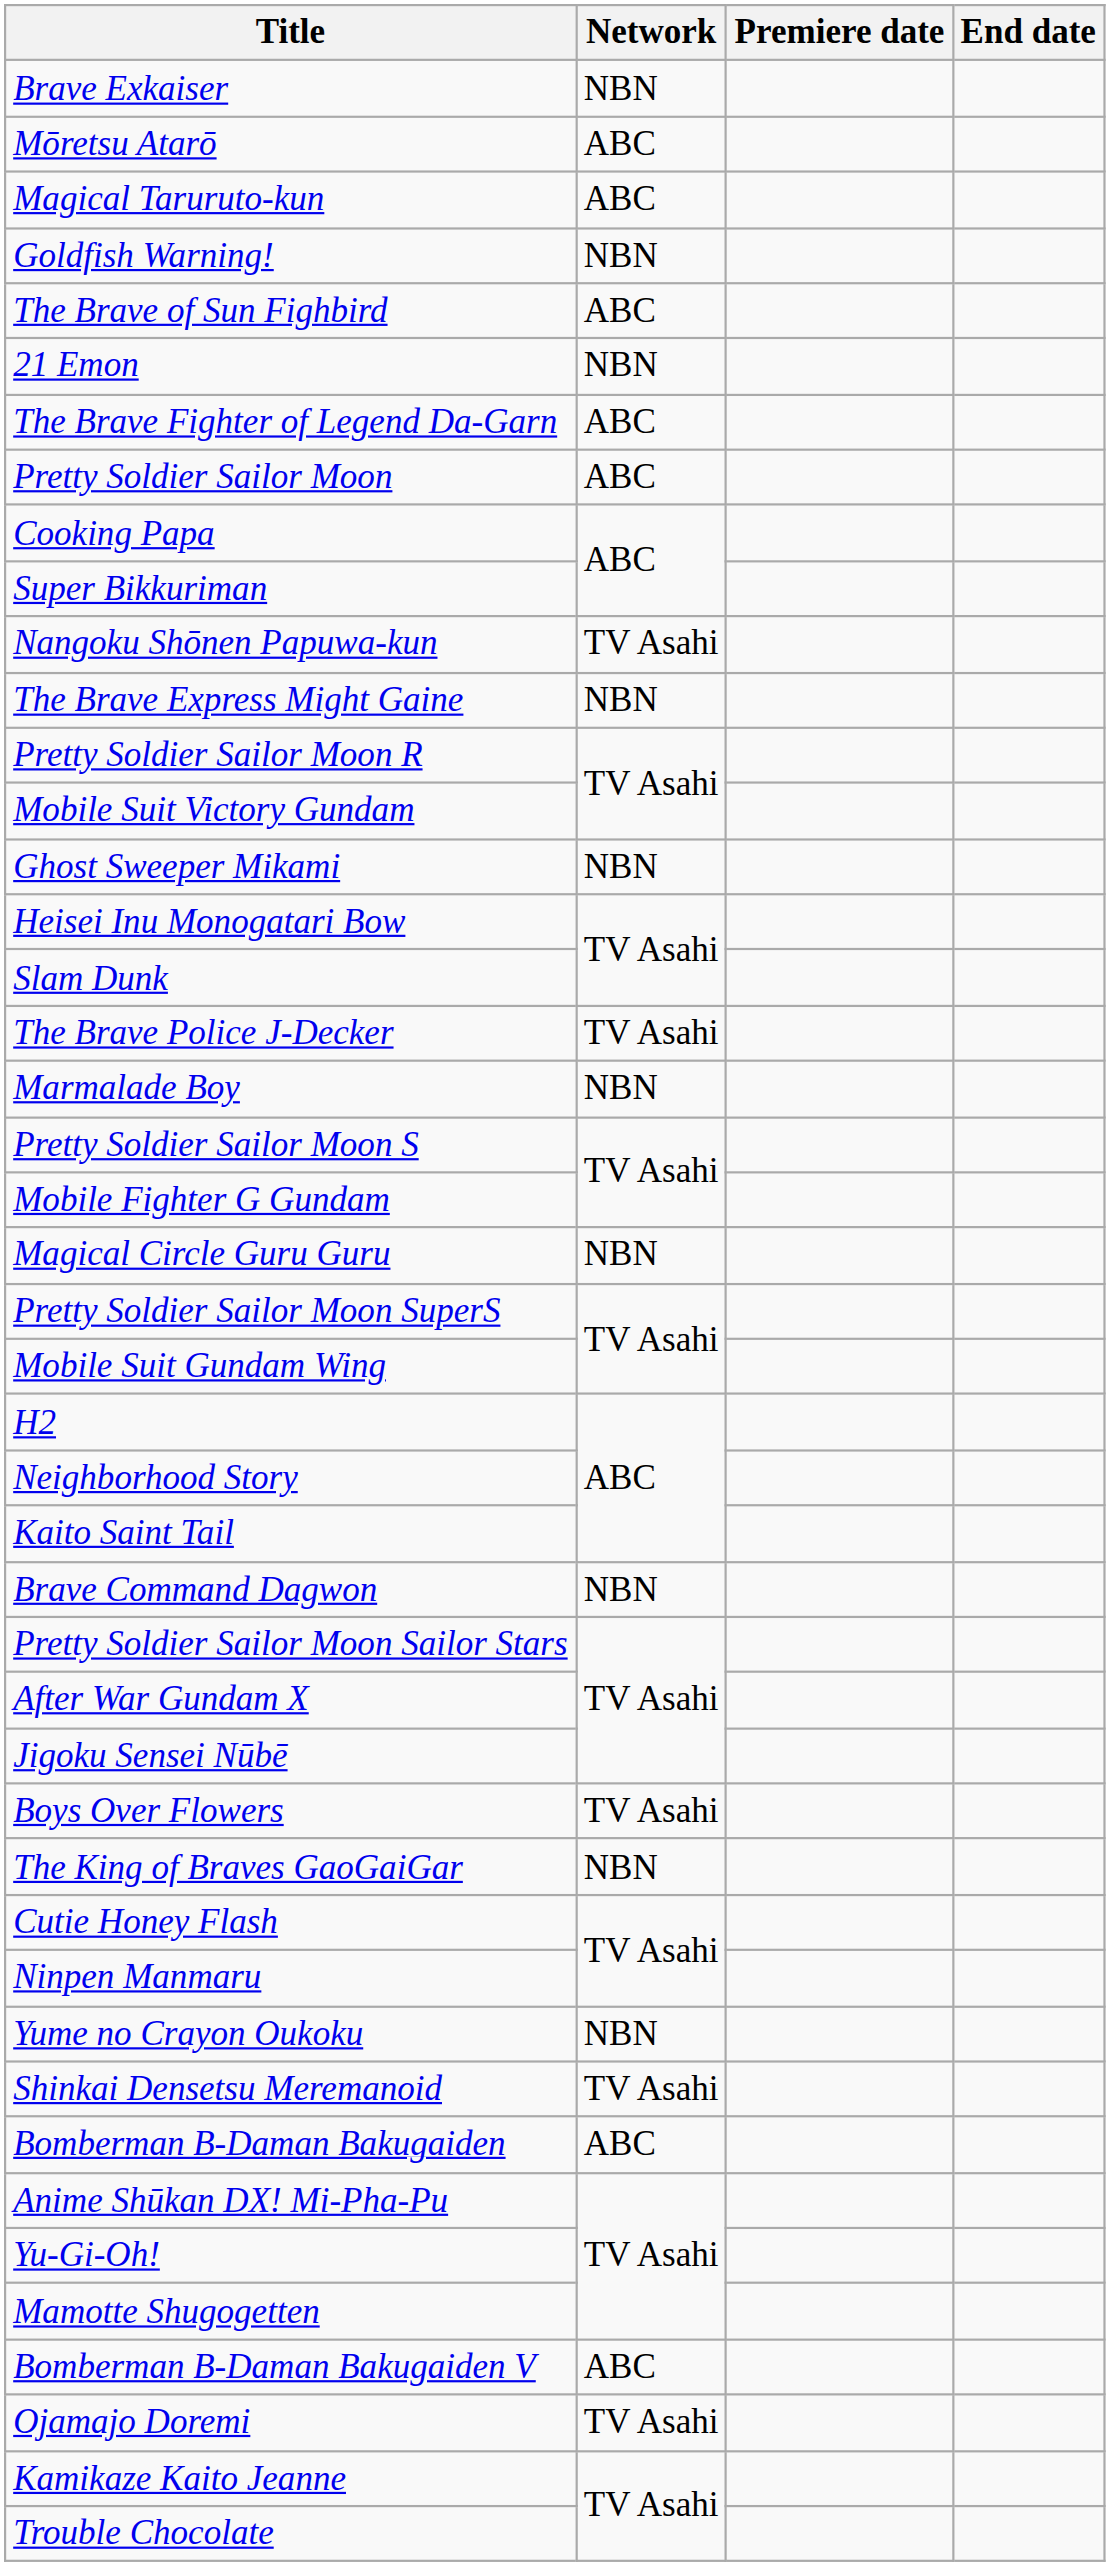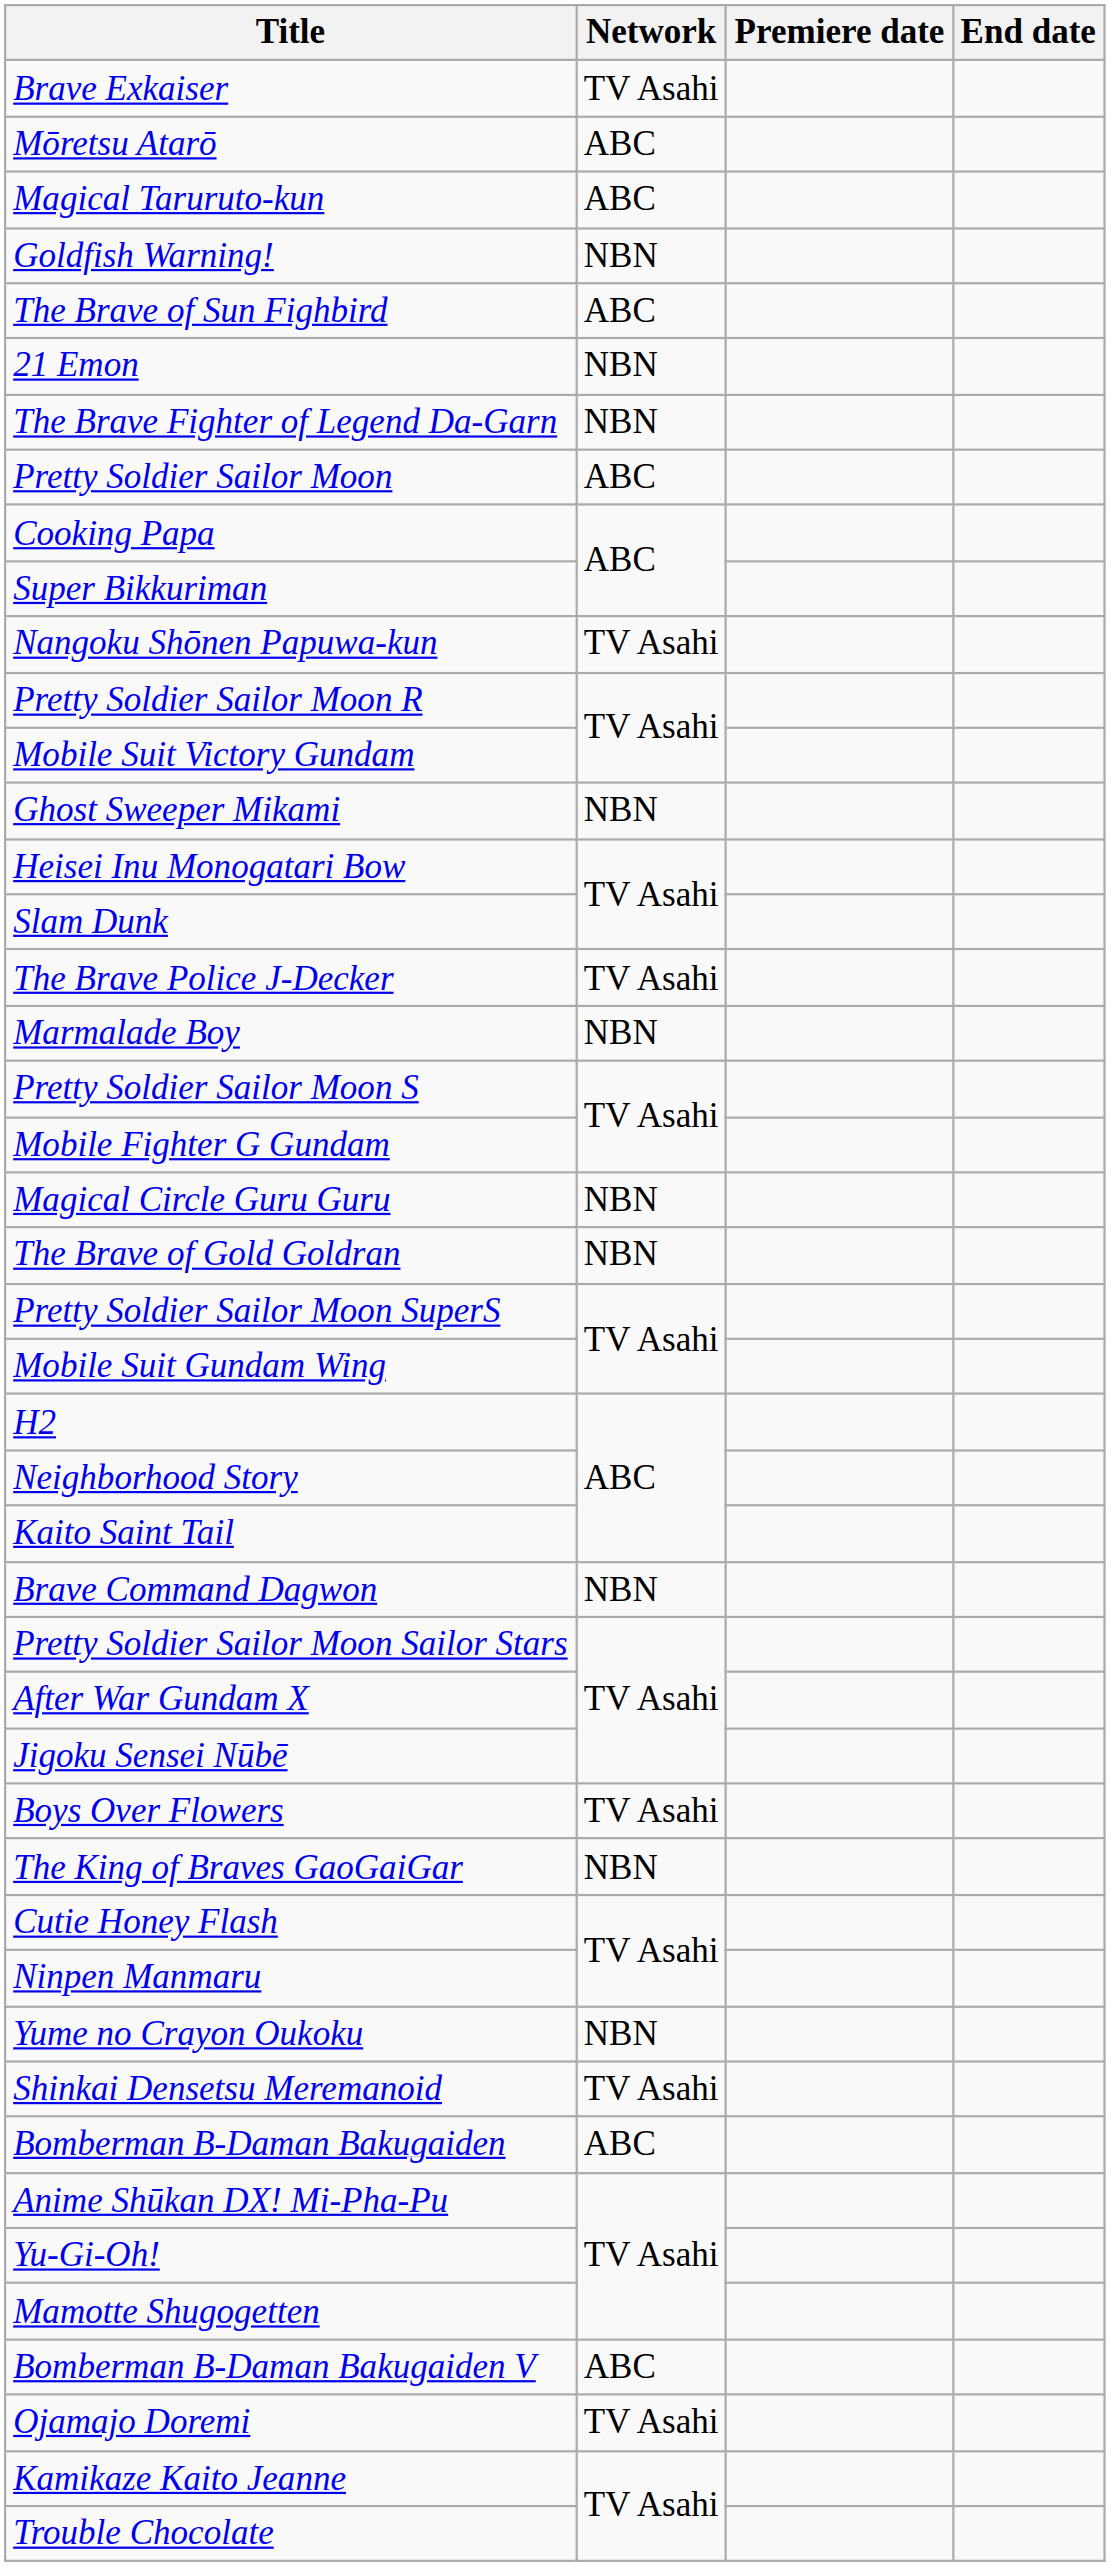 <table class="wikitable sortable">
 <tr>
 <th>Title</th>
 <th>Network</th>
 <th>Premiere date</th>
 <th>End date</th>
 </tr>
 <tr>
 <td><em><a href='#'>Brave Exkaiser</a></em></td>
-<td>NBN</td>
+<td>TV Asahi</td>
 <td></td>
 <td></td>
 </tr>
 <tr>
 <td><em><a href='#'>Mōretsu Atarō</a></em></td>
 <td>ABC</td>
 <td></td>
 <td></td>
 </tr>
 <tr>
 <td><em><a href='#'>Magical Taruruto-kun</a></em></td>
 <td>ABC</td>
 <td></td>
 <td></td>
 </tr>
 <tr>
 <td><em><a href='#'>Goldfish Warning!</a></em></td>
 <td>NBN</td>
 <td></td>
 <td></td>
 </tr>
 <tr>
 <td><em><a href='#'>The Brave of Sun Fighbird</a></em></td>
 <td>ABC</td>
 <td></td>
 <td></td>
 </tr>
 <tr>
 <td><em><a href='#'>21 Emon</a></em></td>
 <td>NBN</td>
 <td></td>
 <td></td>
 </tr>
 <tr>
 <td><em><a href='#'>The Brave Fighter of Legend Da-Garn</a></em></td>
-<td>ABC</td>
+<td>NBN</td>
 <td></td>
 <td></td>
 </tr>
 <tr>
 <td><em><a href='#'>Pretty Soldier Sailor Moon</a></em></td>
 <td>ABC</td>
 <td></td>
 <td></td>
 </tr>
 <tr>
 <td><em><a href='#'>Cooking Papa</a></em></td>
 <td rowspan="2">ABC</td>
 <td></td>
 <td></td>
 </tr>
 <tr>
 <td><em><a href='#'>Super Bikkuriman</a></em></td>
 <td></td>
 <td></td>
 </tr>
 <tr>
 <td><em><a href='#'>Nangoku Shōnen Papuwa-kun</a></em></td>
 <td>TV Asahi</td>
-<td></td>
-<td></td>
-</tr>
-<tr>
-<td><em><a href='#'>The Brave Express Might Gaine</a></em></td>
-<td>NBN</td>
 <td></td>
 <td></td>
 </tr>
 <tr>
 <td><em><a href='#'>Pretty Soldier Sailor Moon R</a></em></td>
 <td rowspan="2">TV Asahi</td>
 <td></td>
 <td></td>
 </tr>
 <tr>
 <td><em><a href='#'>Mobile Suit Victory Gundam</a></em></td>
 <td></td>
 <td></td>
 </tr>
 <tr>
 <td><em><a href='#'>Ghost Sweeper Mikami</a></em></td>
 <td>NBN</td>
 <td></td>
 <td></td>
 </tr>
 <tr>
 <td><em><a href='#'>Heisei Inu Monogatari Bow</a></em></td>
 <td rowspan="2">TV Asahi</td>
 <td></td>
 <td></td>
 </tr>
 <tr>
 <td><em><a href='#'>Slam Dunk</a></em></td>
 <td></td>
 <td></td>
 </tr>
 <tr>
 <td><em><a href='#'>The Brave Police J-Decker</a></em></td>
 <td>TV Asahi</td>
 <td></td>
 <td></td>
 </tr>
 <tr>
 <td><em><a href='#'>Marmalade Boy</a></em></td>
 <td>NBN</td>
 <td></td>
 <td></td>
 </tr>
 <tr>
 <td><em><a href='#'>Pretty Soldier Sailor Moon S</a></em></td>
 <td rowspan="2">TV Asahi</td>
 <td></td>
 <td></td>
 </tr>
 <tr>
 <td><em><a href='#'>Mobile Fighter G Gundam</a></em></td>
 <td></td>
 <td></td>
 </tr>
 <tr>
 <td><em><a href='#'>Magical Circle Guru Guru</a></em></td>
+<td>NBN</td>
+<td></td>
+<td></td>
+</tr>
+<tr>
+<td><em><a href='#'>The Brave of Gold Goldran</a></em></td>
 <td>NBN</td>
 <td></td>
 <td></td>
 </tr>
 <tr>
 <td><em><a href='#'>Pretty Soldier Sailor Moon SuperS</a></em></td>
 <td rowspan="2">TV Asahi</td>
 <td></td>
 <td></td>
 </tr>
 <tr>
 <td><em><a href='#'>Mobile Suit Gundam Wing</a></em></td>
 <td></td>
 <td></td>
 </tr>
 <tr>
 <td><em><a href='#'>H2</a></em></td>
 <td rowspan="3">ABC</td>
 <td></td>
 <td></td>
 </tr>
 <tr>
 <td><em><a href='#'>Neighborhood Story</a></em></td>
 <td></td>
 <td></td>
 </tr>
 <tr>
 <td><em><a href='#'>Kaito Saint Tail</a></em></td>
 <td></td>
 <td></td>
 </tr>
 <tr>
 <td><em><a href='#'>Brave Command Dagwon</a></em></td>
 <td>NBN</td>
 <td></td>
 <td></td>
 </tr>
 <tr>
 <td><em><a href='#'>Pretty Soldier Sailor Moon Sailor Stars</a></em></td>
 <td rowspan="3">TV Asahi</td>
 <td></td>
 <td></td>
 </tr>
 <tr>
 <td><em><a href='#'>After War Gundam X</a></em></td>
 <td></td>
 <td></td>
 </tr>
 <tr>
 <td><em><a href='#'>Jigoku Sensei Nūbē</a></em></td>
 <td></td>
 <td></td>
 </tr>
 <tr>
 <td><em><a href='#'>Boys Over Flowers</a></em></td>
 <td>TV Asahi</td>
 <td></td>
 <td></td>
 </tr>
 <tr>
 <td><em><a href='#'>The King of Braves GaoGaiGar</a></em></td>
 <td>NBN</td>
 <td></td>
 <td></td>
 </tr>
 <tr>
 <td><em><a href='#'>Cutie Honey Flash</a></em></td>
 <td rowspan="2">TV Asahi</td>
 <td></td>
 <td></td>
 </tr>
 <tr>
 <td><em><a href='#'>Ninpen Manmaru</a></em></td>
 <td></td>
 <td></td>
 </tr>
 <tr>
 <td><em><a href='#'>Yume no Crayon Oukoku</a></em></td>
 <td>NBN</td>
 <td></td>
 <td></td>
 </tr>
 <tr>
 <td><em><a href='#'>Shinkai Densetsu Meremanoid</a></em></td>
 <td>TV Asahi</td>
 <td></td>
 <td></td>
 </tr>
 <tr>
 <td><em><a href='#'>Bomberman B-Daman Bakugaiden</a></em></td>
 <td>ABC</td>
 <td></td>
 <td></td>
 </tr>
 <tr>
 <td><em><a href='#'>Anime Shūkan DX! Mi-Pha-Pu</a></em></td>
 <td rowspan="3">TV Asahi</td>
 <td></td>
 <td></td>
 </tr>
 <tr>
 <td><em><a href='#'>Yu-Gi-Oh!</a></em></td>
 <td></td>
 <td></td>
 </tr>
 <tr>
 <td><em><a href='#'>Mamotte Shugogetten</a></em></td>
 <td></td>
 <td></td>
 </tr>
 <tr>
 <td><em><a href='#'>Bomberman B-Daman Bakugaiden V</a></em></td>
 <td>ABC</td>
 <td></td>
 <td></td>
 </tr>
 <tr>
 <td><em><a href='#'>Ojamajo Doremi</a></em></td>
 <td>TV Asahi</td>
 <td></td>
 <td></td>
 </tr>
 <tr>
 <td><em><a href='#'>Kamikaze Kaito Jeanne</a></em></td>
 <td rowspan="2">TV Asahi</td>
 <td></td>
 <td></td>
 </tr>
 <tr>
 <td><em><a href='#'>Trouble Chocolate</a></em></td>
 <td></td>
 <td></td>
 </tr>
 </table>
